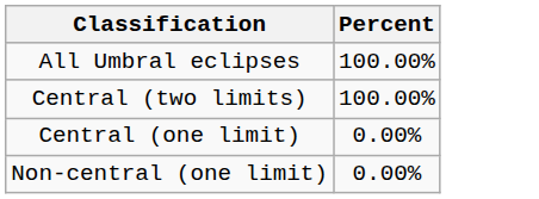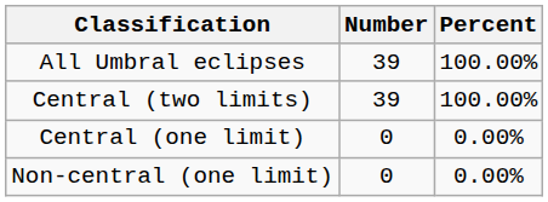 <table class="wikitable sortable">
 <tr align=center>
 <th>Classification</th>
+<th>Number</th>
 <th>Percent</th>
 </tr>
 <tr align=center>
 <td>All Umbral eclipses</td>
+<td>39</td>
 <td>100.00%</td>
 </tr>
 <tr align=center>
 <td>Central (two limits)</td>
+<td>39</td>
 <td>100.00%</td>
 </tr>
 <tr align=center>
 <td>Central (one limit)</td>
+<td>0</td>
 <td>0.00%</td>
 </tr>
 <tr align=center>
 <td>Non-central (one limit)</td>
+<td>0</td>
 <td>0.00%</td>
 </tr>
 </table>
